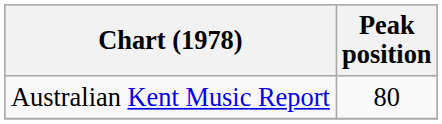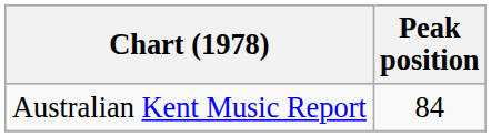 <table class="wikitable sortable">
 <tr>
 <th>Chart (1978)</th>
 <th>Peak<br>position</th>
 </tr>
 <tr>
 <td>Australian <a href='#'>Kent Music Report</a></td>
-<td style="text-align:center;">80</td>
+<td style="text-align:center;">84</td>
 </tr>
 <tr>
 </tr>
 </table>
